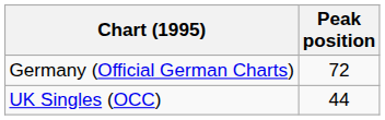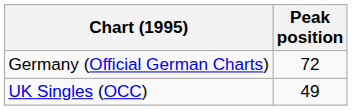 <table class="wikitable sortable">
 <tr>
 <th align="left">Chart (1995)</th>
 <th style="text-align:center;">Peak<br>position</th>
 </tr>
 <tr>
 <td align="left">Germany (<a href='#'>Official German Charts</a>)</td>
 <td style="text-align:center;">72</td>
 </tr>
 <tr>
 <td align="left"><a href='#'>UK Singles</a> (<a href='#'>OCC</a>)</td>
-<td style="text-align:center;">44</td>
+<td style="text-align:center;">49</td>
 </tr>
 </table>
